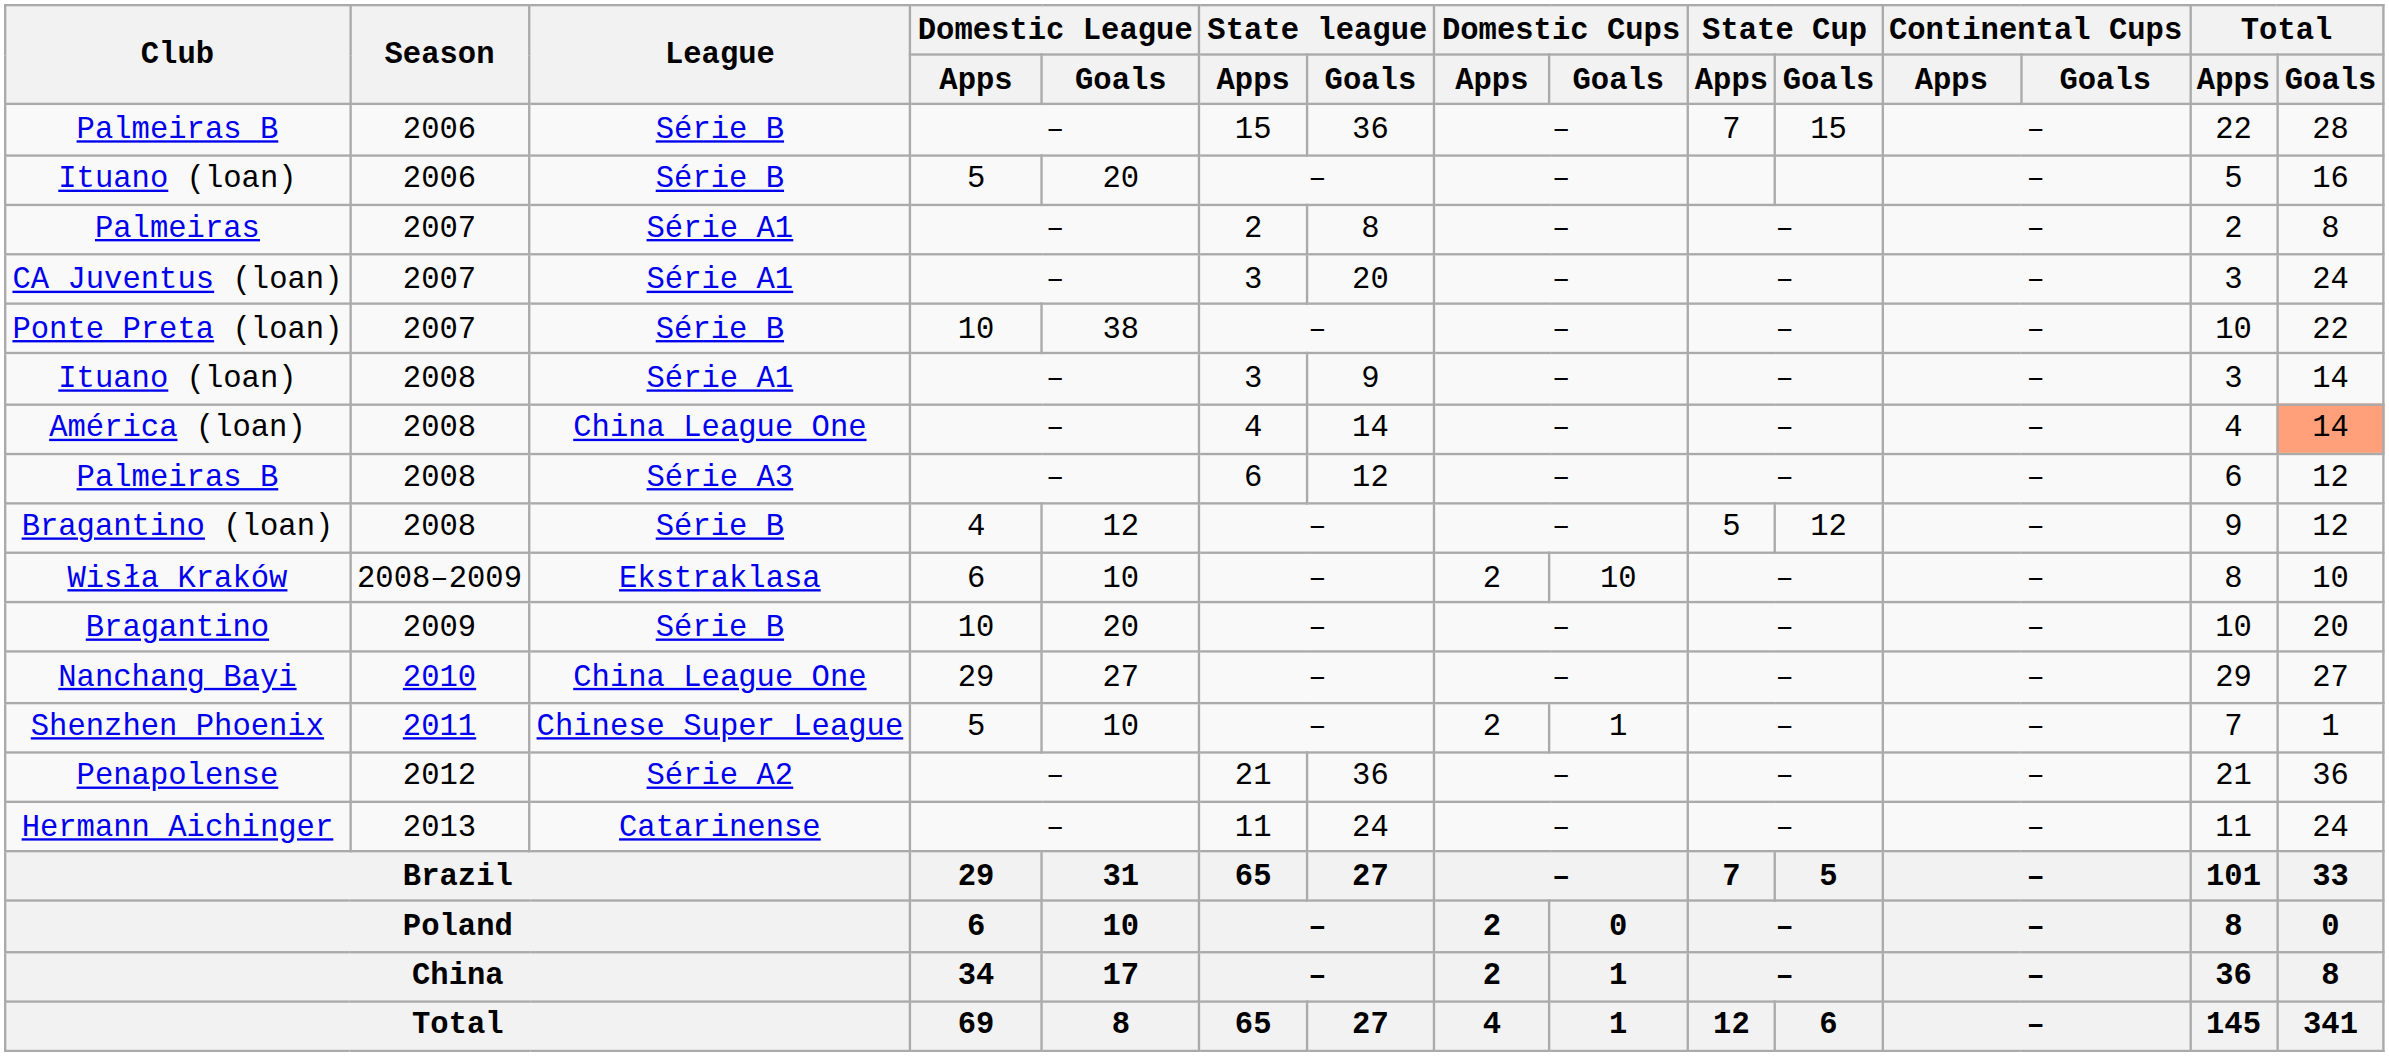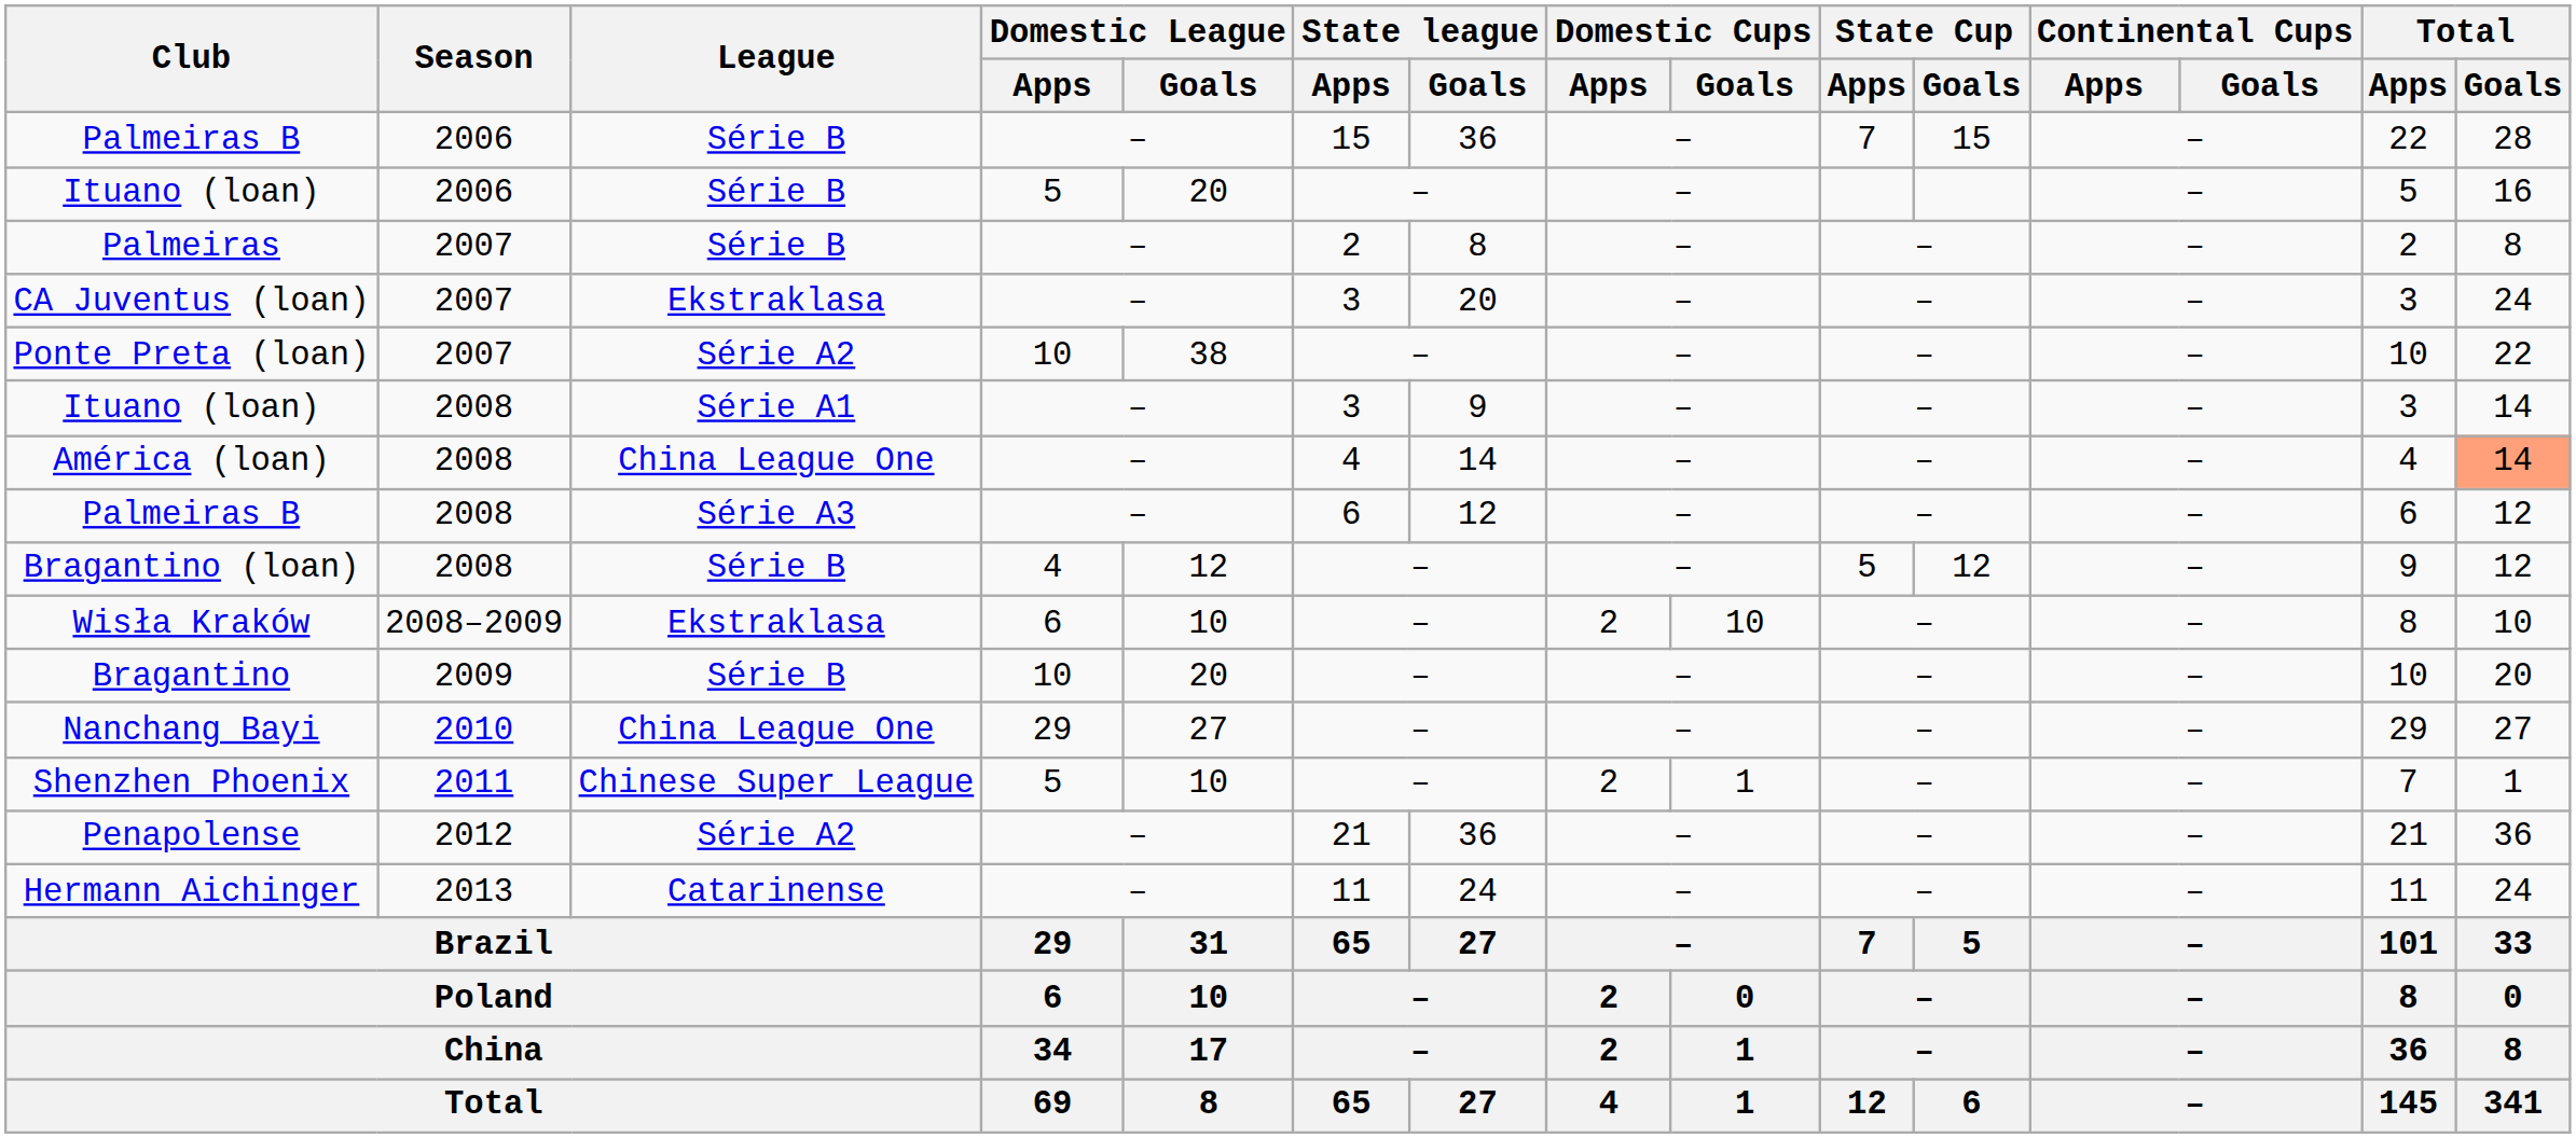 <table class="wikitable" style="text-align: center;">
 <tr>
 <th rowspan="2">Club</th>
 <th rowspan="2">Season</th>
 <th rowspan="2">League</th>
 <th colspan="2">Domestic League</th>
 <th colspan="2">State league</th>
 <th colspan="2">Domestic Cups</th>
 <th colspan="2">State Cup</th>
 <th colspan="2">Continental Cups</th>
 <th colspan="2">Total</th>
 </tr>
 <tr>
 <th>Apps</th>
 <th>Goals</th>
 <th>Apps</th>
 <th>Goals</th>
 <th>Apps</th>
 <th>Goals</th>
 <th>Apps</th>
 <th>Goals</th>
 <th>Apps</th>
 <th>Goals</th>
 <th>Apps</th>
 <th>Goals</th>
 </tr>
 <tr>
 <td rowspan="1" valign="center"><a href='#'>Palmeiras B</a></td>
 <td>2006</td>
 <td><a href='#'>Série B</a></td>
 <td colspan="2">–</td>
 <td>15</td>
 <td>36</td>
 <td colspan="2">–</td>
 <td>7</td>
 <td>15</td>
 <td colspan="2">–</td>
 <td>22</td>
 <td>28</td>
 </tr>
 <tr>
 <td rowspan="1" valign="center"><a href='#'>Ituano</a> (loan)</td>
 <td>2006</td>
 <td><a href='#'>Série B</a></td>
 <td>5</td>
 <td>20</td>
 <td colspan="2">–</td>
 <td colspan="2">–</td>
 <td></td>
 <td></td>
 <td colspan="2">–</td>
 <td>5</td>
 <td>16</td>
 </tr>
 <tr>
 <td rowspan="1" valign="center"><a href='#'>Palmeiras</a></td>
 <td>2007</td>
-<td><a href='#'>Série A1</a></td>
+<td><a href='#'>Série B</a></td>
 <td colspan="2">–</td>
 <td>2</td>
 <td>8</td>
 <td colspan="2">–</td>
 <td colspan="2">–</td>
 <td colspan="2">–</td>
 <td>2</td>
 <td>8</td>
 </tr>
 <tr>
 <td rowspan="1" valign="center"><a href='#'>CA Juventus</a> (loan)</td>
 <td>2007</td>
-<td><a href='#'>Série A1</a></td>
+<td><a href='#'>Ekstraklasa</a></td>
 <td colspan="2">–</td>
 <td>3</td>
 <td>20</td>
 <td colspan="2">–</td>
 <td colspan="2">–</td>
 <td colspan="2">–</td>
 <td>3</td>
 <td>24</td>
 </tr>
 <tr>
 <td rowspan="1" valign="center"><a href='#'>Ponte Preta</a> (loan)</td>
 <td>2007</td>
-<td><a href='#'>Série B</a></td>
+<td><a href='#'>Série A2</a></td>
 <td>10</td>
 <td>38</td>
 <td colspan="2">–</td>
 <td colspan="2">–</td>
 <td colspan="2">–</td>
 <td colspan="2">–</td>
 <td>10</td>
 <td>22</td>
 </tr>
 <tr>
 <td rowspan="1" valign="center"><a href='#'>Ituano</a> (loan)</td>
 <td>2008</td>
 <td><a href='#'>Série A1</a></td>
 <td colspan="2">–</td>
 <td>3</td>
 <td>9</td>
 <td colspan="2">–</td>
 <td colspan="2">–</td>
 <td colspan="2">–</td>
 <td>3</td>
 <td>14</td>
 </tr>
 <tr>
 <td rowspan="1" valign="center"><a href='#'>América</a> (loan)</td>
 <td>2008</td>
 <td><a href='#'>China League One</a></td>
 <td colspan="2">–</td>
 <td>4</td>
 <td>14</td>
 <td colspan="2">–</td>
 <td colspan="2">–</td>
 <td colspan="2">–</td>
 <td>4</td>
 <td style="background: lightsalmon;">14</td>
 </tr>
 <tr>
 <td rowspan="1" valign="center"><a href='#'>Palmeiras B</a></td>
 <td>2008</td>
 <td><a href='#'>Série A3</a></td>
 <td colspan="2">–</td>
 <td>6</td>
 <td>12</td>
 <td colspan="2">–</td>
 <td colspan="2">–</td>
 <td colspan="2">–</td>
 <td>6</td>
 <td>12</td>
 </tr>
 <tr>
 <td rowspan="1" valign="center"><a href='#'>Bragantino</a> (loan)</td>
 <td>2008</td>
 <td><a href='#'>Série B</a></td>
 <td>4</td>
 <td>12</td>
 <td colspan="2">–</td>
 <td colspan="2">–</td>
 <td>5</td>
 <td>12</td>
 <td colspan="2">–</td>
 <td>9</td>
 <td>12</td>
 </tr>
 <tr>
 <td rowspan="1" valign="center"><a href='#'>Wisła Kraków</a></td>
 <td>2008–2009</td>
 <td><a href='#'>Ekstraklasa</a></td>
 <td>6</td>
 <td>10</td>
 <td colspan="2">–</td>
 <td>2</td>
 <td>10</td>
 <td colspan="2">–</td>
 <td colspan="2">–</td>
 <td>8</td>
 <td>10</td>
 </tr>
 <tr>
 <td rowspan="1" valign="center"><a href='#'>Bragantino</a></td>
 <td>2009</td>
 <td><a href='#'>Série B</a></td>
 <td>10</td>
 <td>20</td>
 <td colspan="2">–</td>
 <td colspan="2">–</td>
 <td colspan="2">–</td>
 <td colspan="2">–</td>
 <td>10</td>
 <td>20</td>
 </tr>
 <tr>
 <td rowspan="1" valign="center"><a href='#'>Nanchang Bayi</a></td>
 <td><a href='#'>2010</a></td>
 <td><a href='#'>China League One</a></td>
 <td>29</td>
 <td>27</td>
 <td colspan="2">–</td>
 <td colspan="2">–</td>
 <td colspan="2">–</td>
 <td colspan="2">–</td>
 <td>29</td>
 <td>27</td>
 </tr>
 <tr>
 <td rowspan="1" valign="center"><a href='#'>Shenzhen Phoenix</a></td>
 <td><a href='#'>2011</a></td>
 <td><a href='#'>Chinese Super League</a></td>
 <td>5</td>
 <td>10</td>
 <td colspan="2">–</td>
 <td>2</td>
 <td>1</td>
 <td colspan="2">–</td>
 <td colspan="2">–</td>
 <td>7</td>
 <td>1</td>
 </tr>
 <tr>
 <td rowspan="1" valign="center"><a href='#'>Penapolense</a></td>
 <td>2012</td>
 <td><a href='#'>Série A2</a></td>
 <td colspan="2">–</td>
 <td>21</td>
 <td>36</td>
 <td colspan="2">–</td>
 <td colspan="2">–</td>
 <td colspan="2">–</td>
 <td>21</td>
 <td>36</td>
 </tr>
 <tr>
 <td rowspan="1" valign="center"><a href='#'>Hermann Aichinger</a></td>
 <td>2013</td>
 <td><a href='#'>Catarinense</a></td>
 <td colspan="2">–</td>
 <td>11</td>
 <td>24</td>
 <td colspan="2">–</td>
 <td colspan="2">–</td>
 <td colspan="2">–</td>
 <td>11</td>
 <td>24</td>
 </tr>
 <tr>
 <th colspan="3">Brazil</th>
 <th>29</th>
 <th>31</th>
 <th>65</th>
 <th>27</th>
 <th colspan="2">–</th>
 <th>7</th>
 <th>5</th>
 <th colspan="2">–</th>
 <th>101</th>
 <th>33</th>
 </tr>
 <tr>
 <th colspan="3">Poland</th>
 <th>6</th>
 <th>10</th>
 <th colspan="2">–</th>
 <th>2</th>
 <th>0</th>
 <th colspan="2">–</th>
 <th colspan="2">–</th>
 <th>8</th>
 <th>0</th>
 </tr>
 <tr>
 <th colspan="3">China</th>
 <th>34</th>
 <th>17</th>
 <th colspan="2">–</th>
 <th>2</th>
 <th>1</th>
 <th colspan="2">–</th>
 <th colspan="2">–</th>
 <th>36</th>
 <th>8</th>
 </tr>
 <tr>
 <th colspan="3">Total</th>
 <th>69</th>
 <th>8</th>
 <th>65</th>
 <th>27</th>
 <th>4</th>
 <th>1</th>
 <th>12</th>
 <th>6</th>
 <th colspan="2">–</th>
 <th>145</th>
 <th>341</th>
 </tr>
 </table>
